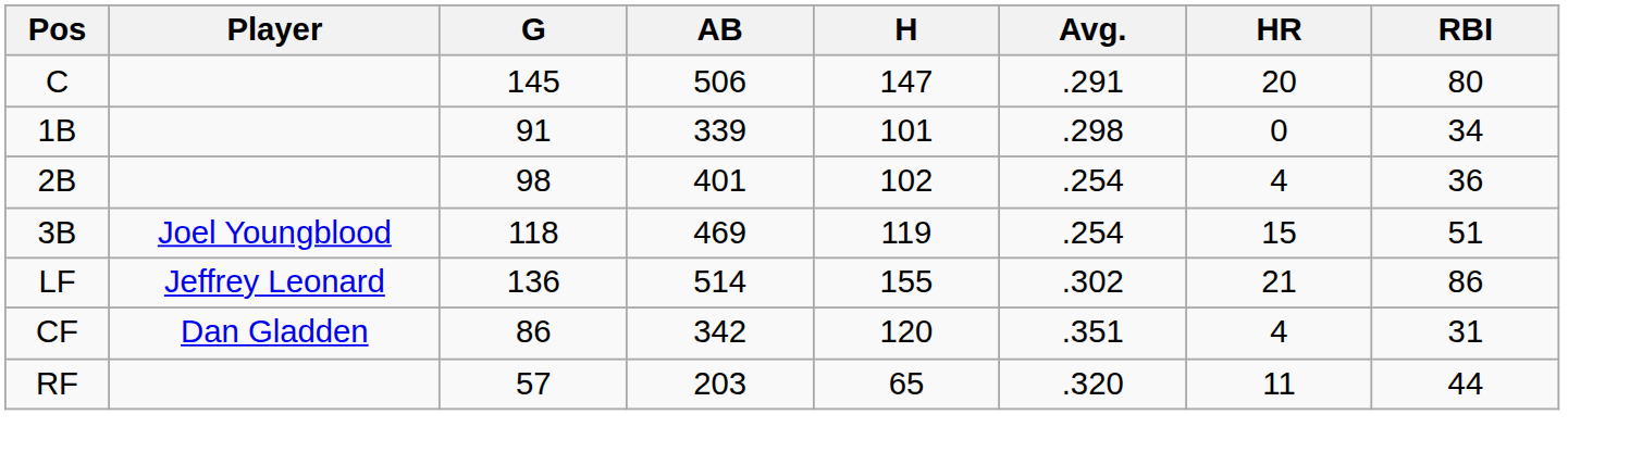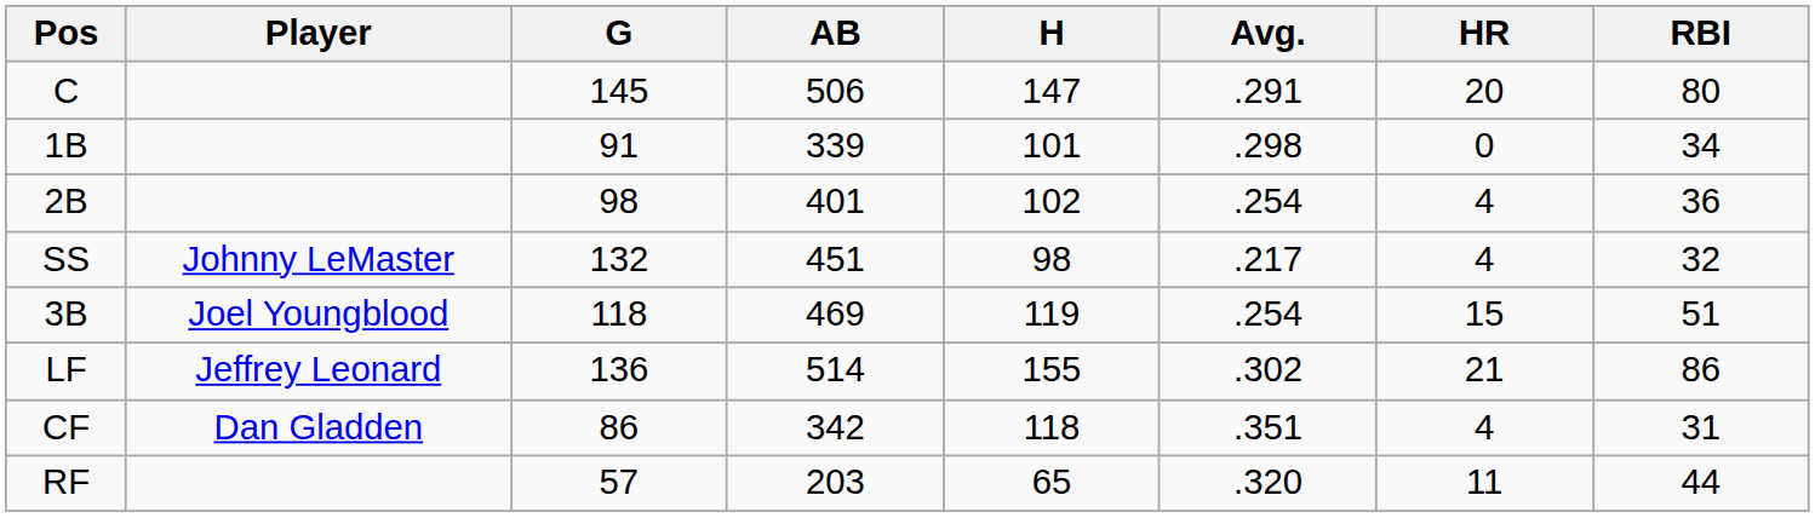 <table class="wikitable sortable">
 <tr>
 <th bgcolor="#DDDDFF" width="5%">Pos</th>
 <th bgcolor="#DDDDFF" width="16%">Player</th>
 <th bgcolor="#DDDDFF" width="9%">G</th>
 <th bgcolor="#DDDDFF" width="9%">AB</th>
 <th bgcolor="#DDDDFF" width="9%">H</th>
 <th bgcolor="#DDDDFF" width="9%">Avg.</th>
 <th bgcolor="#DDDDFF" width="9%">HR</th>
 <th bgcolor="#DDDDFF" width="9%">RBI</th>
 </tr>
 <tr align="center">
 <td>C</td>
 <td></td>
 <td>145</td>
 <td>506</td>
 <td>147</td>
 <td>.291</td>
 <td>20</td>
 <td>80</td>
 </tr>
 <tr align="center">
 <td>1B</td>
 <td></td>
 <td>91</td>
 <td>339</td>
 <td>101</td>
 <td>.298</td>
 <td>0</td>
 <td>34</td>
 </tr>
 <tr align="center">
 <td>2B</td>
 <td></td>
 <td>98</td>
 <td>401</td>
 <td>102</td>
 <td>.254</td>
 <td>4</td>
 <td>36</td>
 </tr>
+<tr align="center">
+<td>SS</td>
+<td><a href='#'>Johnny LeMaster</a></td>
+<td>132</td>
+<td>451</td>
+<td>98</td>
+<td>.217</td>
+<td>4</td>
+<td>32</td>
+</tr>
 <tr align=center>
 <td>3B</td>
 <td><a href='#'>Joel Youngblood</a></td>
 <td>118</td>
 <td>469</td>
 <td>119</td>
 <td>.254</td>
 <td>15</td>
 <td>51</td>
 </tr>
 <tr align=center>
 <td>LF</td>
 <td><a href='#'>Jeffrey Leonard</a></td>
 <td>136</td>
 <td>514</td>
 <td>155</td>
 <td>.302</td>
 <td>21</td>
 <td>86</td>
 </tr>
 <tr align=center>
 <td>CF</td>
 <td><a href='#'>Dan Gladden</a></td>
 <td>86</td>
 <td>342</td>
-<td>120</td>
+<td>118</td>
 <td>.351</td>
 <td>4</td>
 <td>31</td>
 </tr>
 <tr align=center>
 <td>RF</td>
 <td></td>
 <td>57</td>
 <td>203</td>
 <td>65</td>
 <td>.320</td>
 <td>11</td>
 <td>44</td>
 </tr>
 </table>
